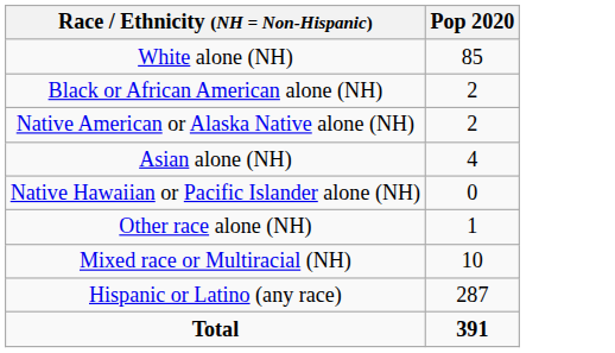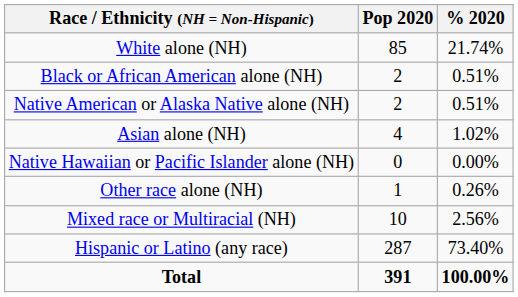 <table class="wikitable" style="text-align:center;">
 <tr>
 <th>Race / Ethnicity <small>(<em>NH = Non-Hispanic</em>)</small></th>
 <th>Pop 2020</th>
+<th>% 2020</th>
 </tr>
 <tr>
 <td><a href='#'>White</a> alone (NH)</td>
 <td>85</td>
+<td>21.74%</td>
 </tr>
 <tr>
 <td><a href='#'>Black or African American</a> alone (NH)</td>
 <td>2</td>
+<td>0.51%</td>
 </tr>
 <tr>
 <td><a href='#'>Native American</a> or <a href='#'>Alaska Native</a> alone (NH)</td>
 <td>2</td>
+<td>0.51%</td>
 </tr>
 <tr>
 <td><a href='#'>Asian</a> alone (NH)</td>
 <td>4</td>
+<td>1.02%</td>
 </tr>
 <tr>
 <td><a href='#'>Native Hawaiian</a> or <a href='#'>Pacific Islander</a> alone (NH)</td>
 <td>0</td>
+<td>0.00%</td>
 </tr>
 <tr>
 <td><a href='#'>Other race</a> alone (NH)</td>
 <td>1</td>
+<td>0.26%</td>
 </tr>
 <tr>
 <td><a href='#'>Mixed race or Multiracial</a> (NH)</td>
 <td>10</td>
+<td>2.56%</td>
 </tr>
 <tr>
 <td><a href='#'>Hispanic or Latino</a> (any race)</td>
 <td>287</td>
+<td>73.40%</td>
 </tr>
 <tr>
 <td><strong>Total</strong></td>
 <td><strong>391</strong></td>
+<td><strong>100.00%</strong></td>
 </tr>
 </table>
